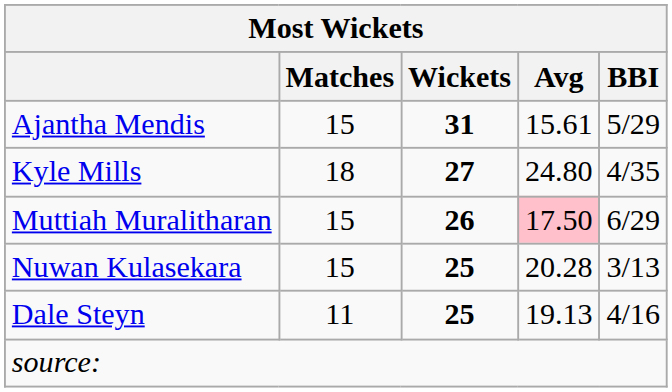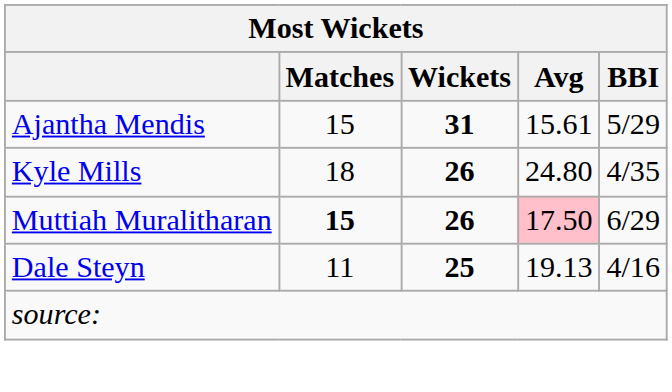 <table class="wikitable" style="text-align:center;">
 <tr>
 <th colspan=5>Most Wickets</th>
 </tr>
 <tr>
 <th></th>
 <th>Matches</th>
 <th>Wickets</th>
 <th>Avg</th>
 <th>BBI</th>
 </tr>
 <tr>
 <td align="left"> <a href='#'>Ajantha Mendis</a></td>
 <td>15</td>
 <td><strong>31</strong></td>
 <td>15.61</td>
 <td>5/29</td>
 </tr>
 <tr>
 <td align="left"> <a href='#'>Kyle Mills</a></td>
 <td>18</td>
-<td><strong>27</strong></td>
+<td><strong>26</strong></td>
 <td>24.80</td>
 <td>4/35</td>
 </tr>
 <tr>
 <td align="left"> <a href='#'>Muttiah Muralitharan</a></td>
-<td>15</td>
+<td><strong>15</strong></td>
 <td><strong>26</strong></td>
 <td style="background: pink;">17.50</td>
 <td>6/29</td>
-</tr>
-<tr>
-<td align="left"> <a href='#'>Nuwan Kulasekara</a></td>
-<td>15</td>
-<td><strong>25</strong></td>
-<td>20.28</td>
-<td>3/13</td>
 </tr>
 <tr>
 <td align="left"> <a href='#'>Dale Steyn</a></td>
 <td>11</td>
 <td><strong>25</strong></td>
 <td>19.13</td>
 <td>4/16</td>
 </tr>
 <tr>
 <td colspan="5" style="text-align:left;"><em>source:</em> </td>
 </tr>
 </table>
